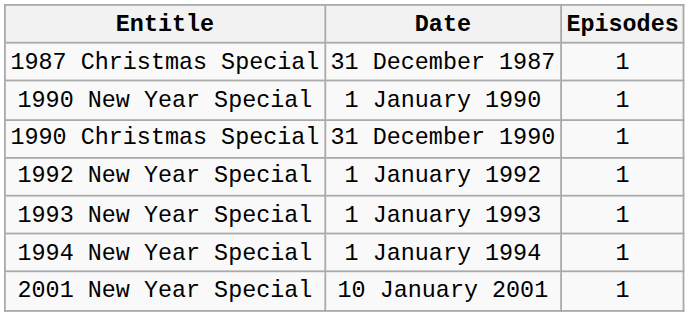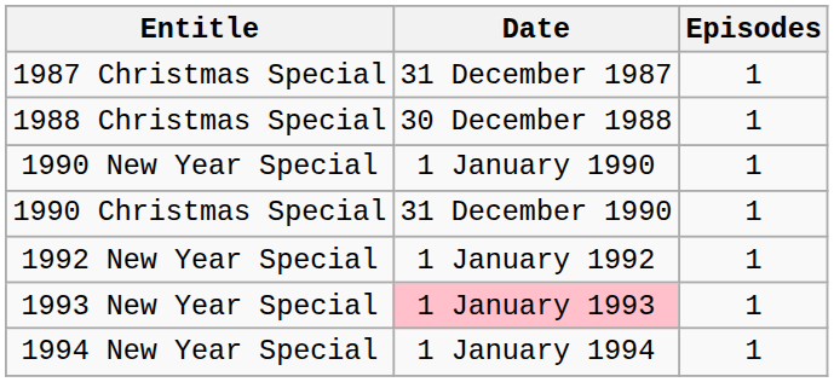 <table class="wikitable" style="text-align:center;">
 <tr>
 <th>Entitle</th>
 <th>Date</th>
 <th>Episodes</th>
 </tr>
 <tr>
 <td>1987 Christmas Special</td>
 <td>31 December 1987</td>
+<td>1</td>
+</tr>
+<tr>
+<td>1988 Christmas Special</td>
+<td>30 December 1988</td>
 <td>1</td>
 </tr>
 <tr>
 <td>1990 New Year Special</td>
 <td>1 January 1990</td>
 <td>1</td>
 </tr>
 <tr>
 <td>1990 Christmas Special</td>
 <td>31 December 1990</td>
 <td>1</td>
 </tr>
 <tr>
 <td>1992 New Year Special</td>
 <td>1 January 1992</td>
 <td>1</td>
 </tr>
 <tr>
 <td>1993 New Year Special</td>
-<td>1 January 1993</td>
+<td style="background: pink;">1 January 1993</td>
 <td>1</td>
 </tr>
 <tr>
 <td>1994 New Year Special</td>
 <td>1 January 1994</td>
 <td>1</td>
 </tr>
-<tr>
-<td>2001 New Year Special</td>
-<td>10 January 2001</td>
-<td>1</td>
-</tr>
 </table>
